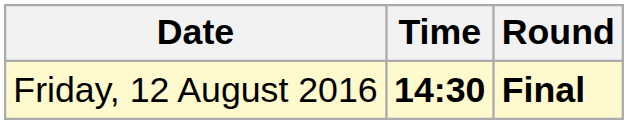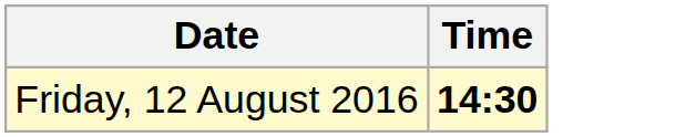 <table class="wikitable">
 <tr>
 <th>Date</th>
 <th>Time</th>
-<th>Round</th>
 </tr>
 <tr>
 <td style=background:lemonchiffon>Friday, 12 August 2016</td>
 <td style=background:lemonchiffon><strong>14:30</strong></td>
-<td style=background:lemonchiffon><strong>Final</strong></td>
 </tr>
 </table>
